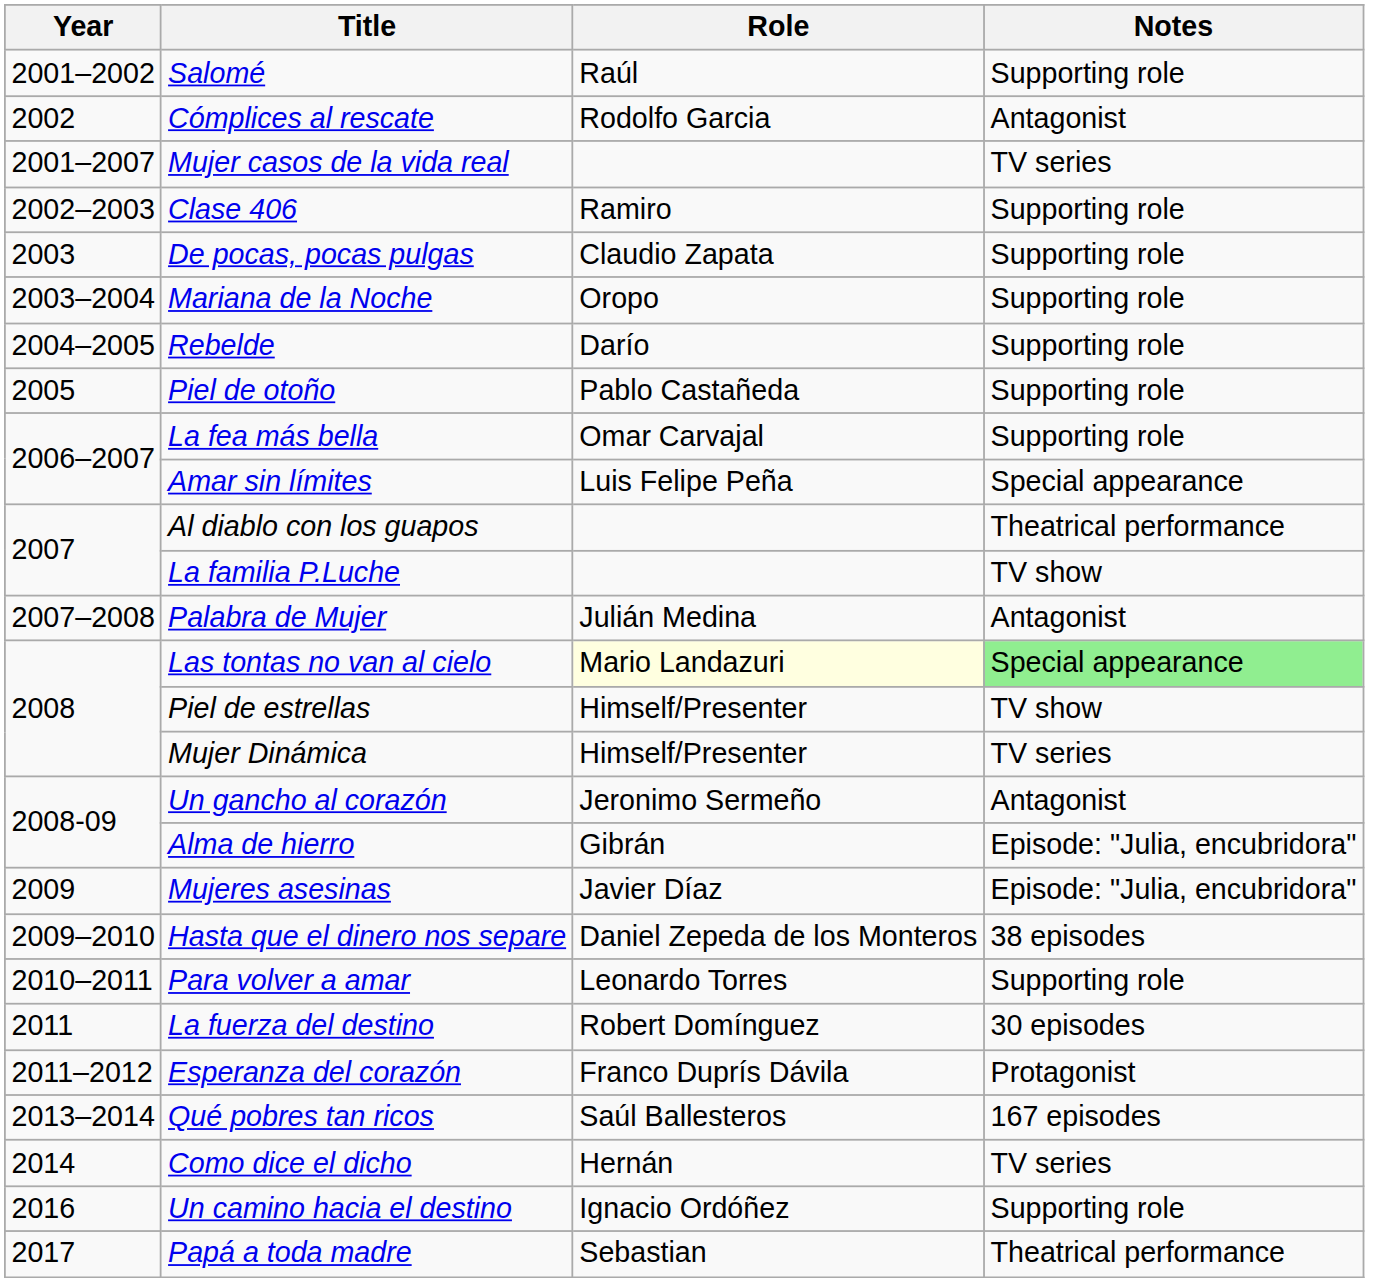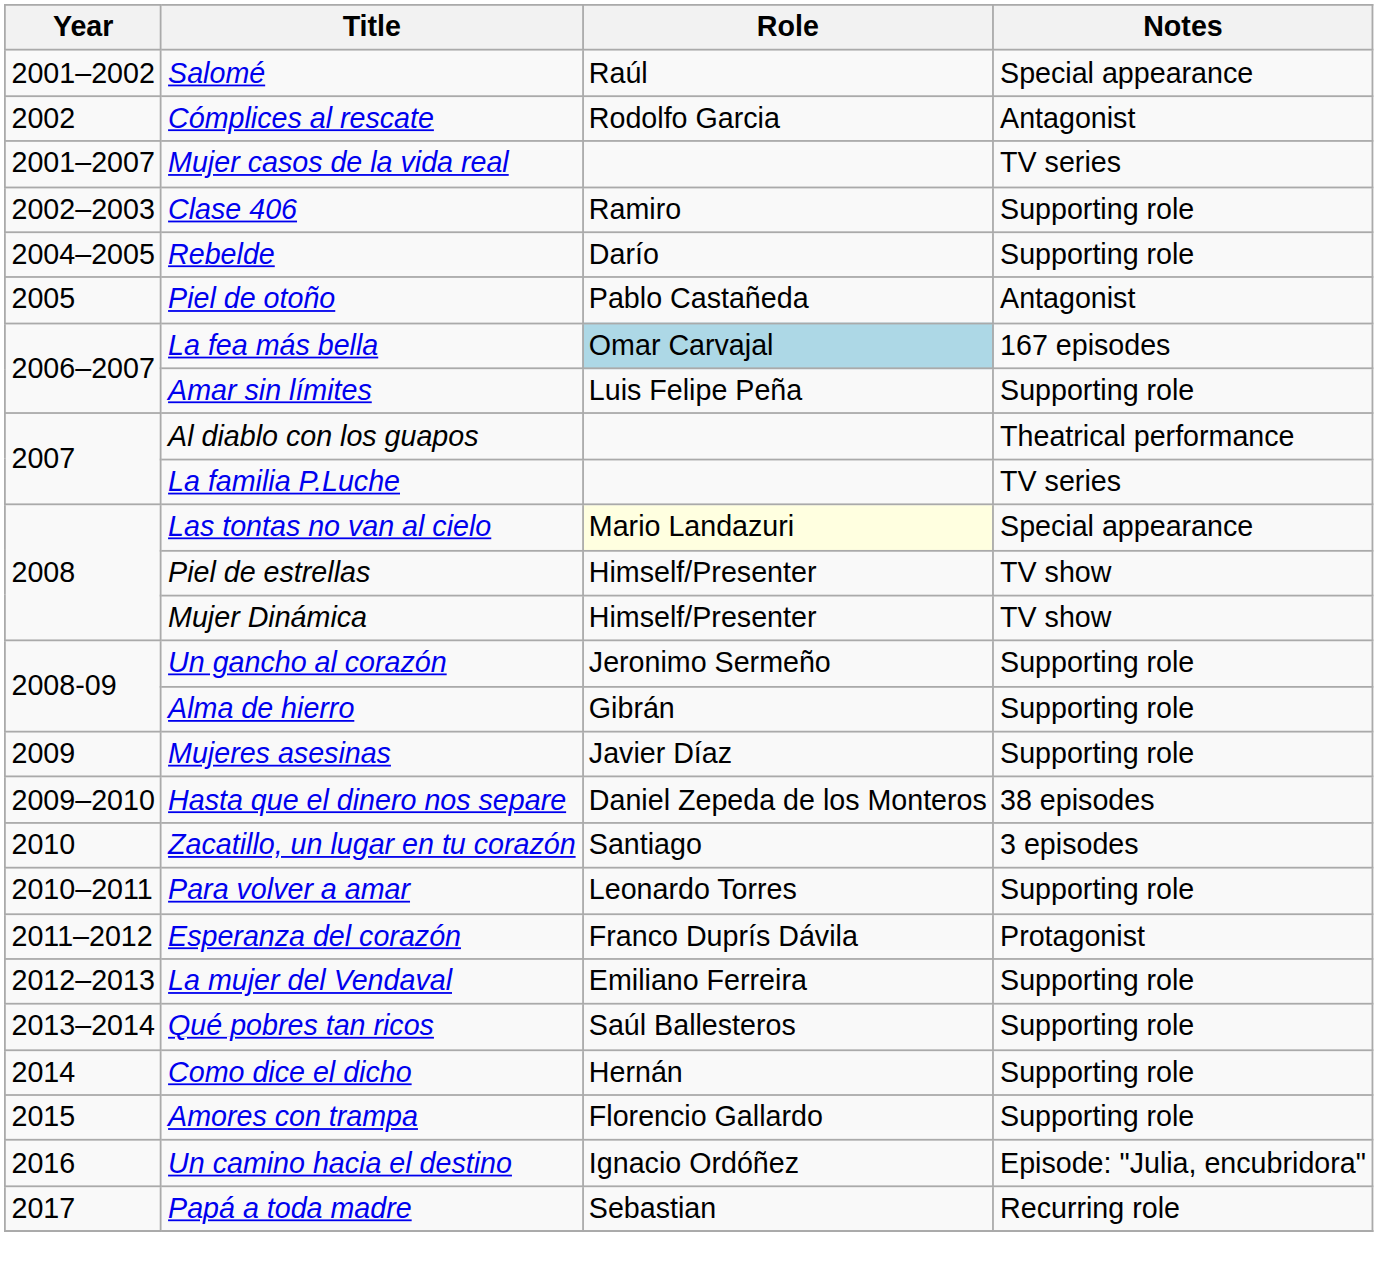 <table class="wikitable sortable">
 <tr>
 <th>Year</th>
 <th>Title</th>
 <th>Role</th>
 <th>Notes</th>
 </tr>
 <tr>
 <td>2001–2002</td>
 <td><em><a href='#'>Salomé</a></em></td>
 <td>Raúl</td>
-<td>Supporting role</td>
+<td>Special appearance</td>
 </tr>
 <tr>
 <td>2002</td>
 <td><em><a href='#'>Cómplices al rescate</a></em></td>
 <td>Rodolfo Garcia</td>
 <td>Antagonist</td>
 </tr>
 <tr>
 <td>2001–2007</td>
 <td><em><a href='#'>Mujer casos de la vida real</a></em></td>
 <td></td>
 <td>TV series</td>
 </tr>
 <tr>
 <td>2002–2003</td>
 <td><em><a href='#'>Clase 406</a></em></td>
 <td>Ramiro</td>
 <td>Supporting role</td>
 </tr>
 <tr>
-<td>2003</td>
-<td><em><a href='#'>De pocas, pocas pulgas</a></em></td>
-<td>Claudio Zapata</td>
-<td>Supporting role</td>
-</tr>
-<tr>
-<td>2003–2004</td>
-<td><em><a href='#'>Mariana de la Noche</a></em></td>
-<td>Oropo</td>
-<td>Supporting role</td>
-</tr>
-<tr>
 <td>2004–2005</td>
 <td><em><a href='#'>Rebelde</a></em></td>
 <td>Darío</td>
 <td>Supporting role</td>
 </tr>
 <tr>
 <td>2005</td>
 <td><em><a href='#'>Piel de otoño</a></em></td>
 <td>Pablo Castañeda</td>
-<td>Supporting role</td>
+<td>Antagonist</td>
 </tr>
 <tr>
 <td rowspan=2>2006–2007</td>
 <td><em><a href='#'>La fea más bella</a></em></td>
-<td>Omar Carvajal</td>
-<td>Supporting role</td>
+<td style="background: lightblue;">Omar Carvajal</td>
+<td>167 episodes</td>
 </tr>
 <tr>
 <td><em><a href='#'>Amar sin límites</a></em></td>
 <td>Luis Felipe Peña</td>
-<td>Special appearance</td>
+<td>Supporting role</td>
 </tr>
 <tr>
 <td rowspan=2>2007</td>
 <td><em>Al diablo con los guapos</em></td>
 <td></td>
 <td>Theatrical performance</td>
 </tr>
 <tr>
 <td><em><a href='#'>La familia P.Luche</a></em></td>
 <td></td>
-<td>TV show</td>
-</tr>
-<tr>
-<td>2007–2008</td>
-<td><em><a href='#'>Palabra de Mujer</a></em></td>
-<td>Julián Medina</td>
-<td>Antagonist</td>
+<td>TV series</td>
 </tr>
 <tr>
 <td rowspan=3>2008</td>
 <td><em><a href='#'>Las tontas no van al cielo</a></em></td>
 <td style="background: lightyellow;">Mario Landazuri</td>
-<td style="background: lightgreen;">Special appearance</td>
+<td>Special appearance</td>
 </tr>
 <tr>
 <td><em>Piel de estrellas</em></td>
 <td>Himself/Presenter</td>
 <td>TV show</td>
 </tr>
 <tr>
 <td><em>Mujer Dinámica</em></td>
 <td>Himself/Presenter</td>
-<td>TV series</td>
+<td>TV show</td>
 </tr>
 <tr>
 <td rowspan=2>2008-09</td>
 <td><em><a href='#'>Un gancho al corazón</a></em></td>
 <td>Jeronimo Sermeño</td>
-<td>Antagonist</td>
+<td>Supporting role</td>
 </tr>
 <tr>
 <td><em><a href='#'>Alma de hierro</a></em></td>
 <td>Gibrán</td>
-<td>Episode: "Julia, encubridora"</td>
+<td>Supporting role</td>
 </tr>
 <tr>
 <td>2009</td>
 <td><em><a href='#'>Mujeres asesinas</a></em></td>
 <td>Javier Díaz</td>
-<td>Episode: "Julia, encubridora"</td>
+<td>Supporting role</td>
 </tr>
 <tr>
 <td>2009–2010</td>
 <td><em><a href='#'>Hasta que el dinero nos separe</a></em></td>
 <td>Daniel Zepeda de los Monteros</td>
 <td>38 episodes</td>
 </tr>
 <tr>
+<td>2010</td>
+<td><em><a href='#'>Zacatillo, un lugar en tu corazón</a></em></td>
+<td>Santiago</td>
+<td>3 episodes</td>
+</tr>
+<tr>
 <td>2010–2011</td>
 <td><em><a href='#'>Para volver a amar</a></em></td>
 <td>Leonardo Torres</td>
 <td>Supporting role</td>
-</tr>
-<tr>
-<td>2011</td>
-<td><em><a href='#'>La fuerza del destino</a></em></td>
-<td>Robert Domínguez</td>
-<td>30 episodes</td>
 </tr>
 <tr>
 <td>2011–2012</td>
 <td><em><a href='#'>Esperanza del corazón</a></em></td>
 <td>Franco Duprís Dávila</td>
 <td>Protagonist</td>
 </tr>
 <tr>
+<td>2012–2013</td>
+<td><em><a href='#'>La mujer del Vendaval</a></em></td>
+<td>Emiliano Ferreira</td>
+<td>Supporting role</td>
+</tr>
+<tr>
 <td>2013–2014</td>
 <td><em><a href='#'>Qué pobres tan ricos</a></em></td>
 <td>Saúl Ballesteros</td>
-<td>167 episodes</td>
+<td>Supporting role</td>
 </tr>
 <tr>
 <td>2014</td>
 <td><em><a href='#'>Como dice el dicho</a></em></td>
 <td>Hernán</td>
-<td>TV series</td>
+<td>Supporting role</td>
+</tr>
+<tr>
+<td>2015</td>
+<td><em><a href='#'>Amores con trampa</a></em></td>
+<td>Florencio Gallardo</td>
+<td>Supporting role</td>
 </tr>
 <tr>
 <td>2016</td>
 <td><em><a href='#'>Un camino hacia el destino</a></em></td>
 <td>Ignacio Ordóñez</td>
-<td>Supporting role</td>
+<td>Episode: "Julia, encubridora"</td>
 </tr>
 <tr>
 <td>2017</td>
 <td><em><a href='#'>Papá a toda madre</a> </em></td>
 <td>Sebastian</td>
-<td>Theatrical performance</td>
+<td>Recurring role</td>
 </tr>
 <tr>
 </tr>
 </table>
